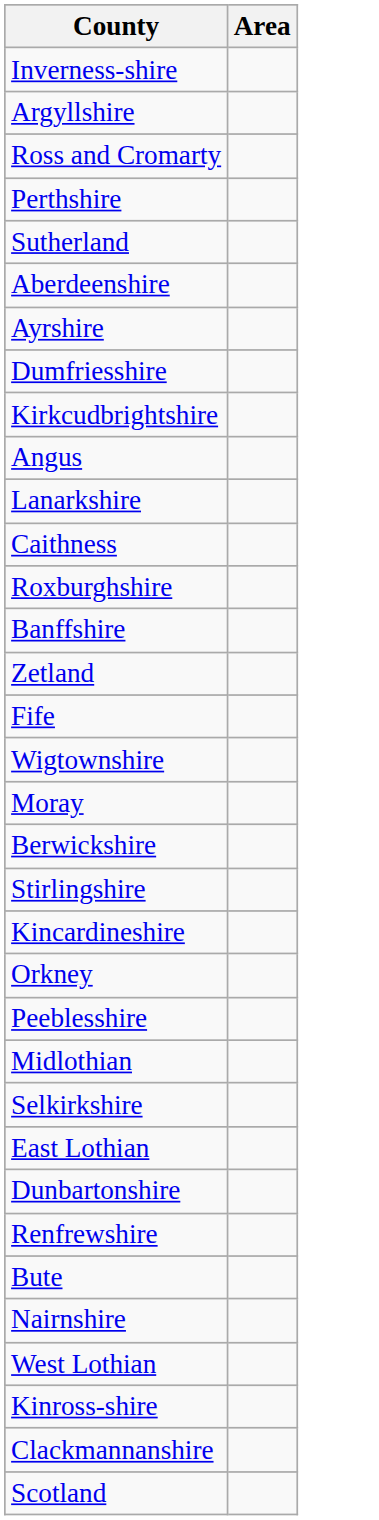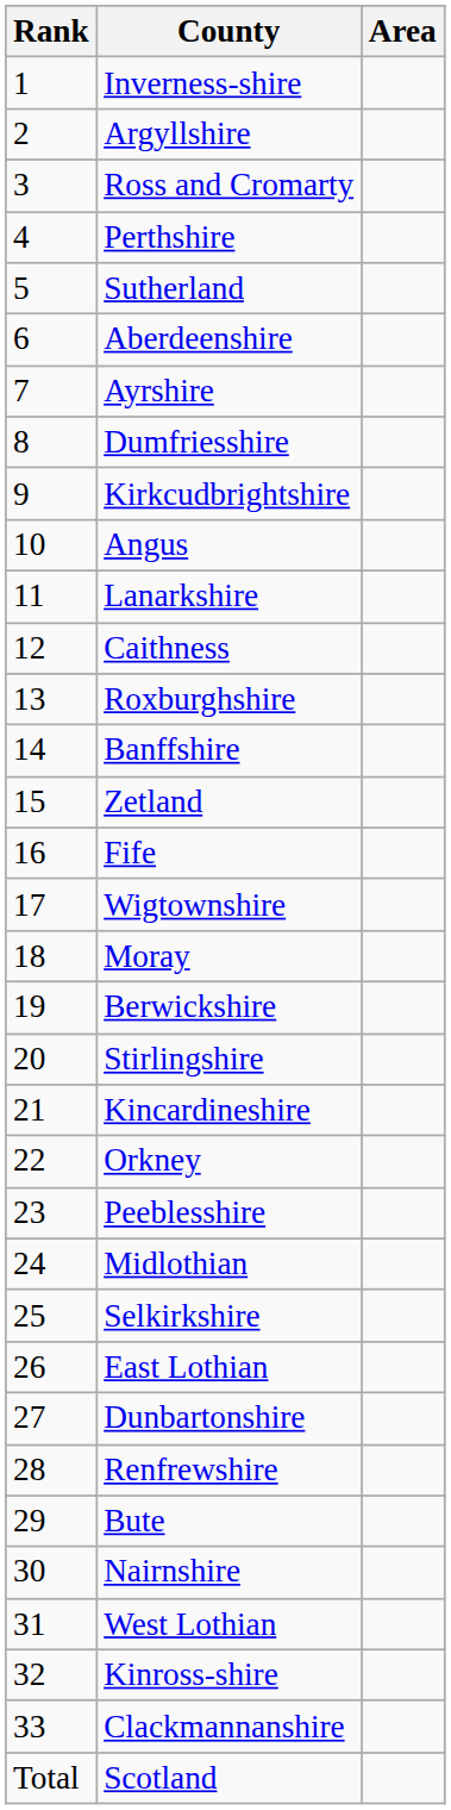 <table class="wikitable">
 <tr>
+<th>Rank</th>
 <th>County</th>
 <th>Area</th>
 </tr>
 <tr>
+<td>1</td>
 <td><a href='#'>Inverness-shire</a></td>
 <td></td>
 </tr>
 <tr>
+<td>2</td>
 <td><a href='#'>Argyllshire</a></td>
 <td></td>
 </tr>
 <tr>
+<td>3</td>
 <td><a href='#'>Ross and Cromarty</a></td>
 <td></td>
 </tr>
 <tr>
+<td>4</td>
 <td><a href='#'>Perthshire</a></td>
 <td></td>
 </tr>
 <tr>
+<td>5</td>
 <td><a href='#'>Sutherland</a></td>
 <td></td>
 </tr>
 <tr>
+<td>6</td>
 <td><a href='#'>Aberdeenshire</a></td>
 <td></td>
 </tr>
 <tr>
+<td>7</td>
 <td><a href='#'>Ayrshire</a></td>
 <td></td>
 </tr>
 <tr>
+<td>8</td>
 <td><a href='#'>Dumfriesshire</a></td>
 <td></td>
 </tr>
 <tr>
+<td>9</td>
 <td><a href='#'>Kirkcudbrightshire</a></td>
 <td></td>
 </tr>
 <tr>
+<td>10</td>
 <td><a href='#'>Angus</a></td>
 <td></td>
 </tr>
 <tr>
+<td>11</td>
 <td><a href='#'>Lanarkshire</a></td>
 <td></td>
 </tr>
 <tr>
+<td>12</td>
 <td><a href='#'>Caithness</a></td>
 <td></td>
 </tr>
 <tr>
+<td>13</td>
 <td><a href='#'>Roxburghshire</a></td>
 <td></td>
 </tr>
 <tr>
+<td>14</td>
 <td><a href='#'>Banffshire</a></td>
 <td></td>
 </tr>
 <tr>
+<td>15</td>
 <td><a href='#'>Zetland</a></td>
 <td></td>
 </tr>
 <tr>
+<td>16</td>
 <td><a href='#'>Fife</a></td>
 <td></td>
 </tr>
 <tr>
+<td>17</td>
 <td><a href='#'>Wigtownshire</a></td>
 <td></td>
 </tr>
 <tr>
+<td>18</td>
 <td><a href='#'>Moray</a></td>
 <td></td>
 </tr>
 <tr>
+<td>19</td>
 <td><a href='#'>Berwickshire</a></td>
 <td></td>
 </tr>
 <tr>
+<td>20</td>
 <td><a href='#'>Stirlingshire</a></td>
 <td></td>
 </tr>
 <tr>
+<td>21</td>
 <td><a href='#'>Kincardineshire</a></td>
 <td></td>
 </tr>
 <tr>
+<td>22</td>
 <td><a href='#'>Orkney</a></td>
 <td></td>
 </tr>
 <tr>
+<td>23</td>
 <td><a href='#'>Peeblesshire</a></td>
 <td></td>
 </tr>
 <tr>
+<td>24</td>
 <td><a href='#'>Midlothian</a></td>
 <td></td>
 </tr>
 <tr>
+<td>25</td>
 <td><a href='#'>Selkirkshire</a></td>
 <td></td>
 </tr>
 <tr>
+<td>26</td>
 <td><a href='#'>East Lothian</a></td>
 <td></td>
 </tr>
 <tr>
+<td>27</td>
 <td><a href='#'>Dunbartonshire</a></td>
 <td></td>
 </tr>
 <tr>
+<td>28</td>
 <td><a href='#'>Renfrewshire</a></td>
 <td></td>
 </tr>
 <tr>
+<td>29</td>
 <td><a href='#'>Bute</a></td>
 <td></td>
 </tr>
 <tr>
+<td>30</td>
 <td><a href='#'>Nairnshire</a></td>
 <td></td>
 </tr>
 <tr>
+<td>31</td>
 <td><a href='#'>West Lothian</a></td>
 <td></td>
 </tr>
 <tr>
+<td>32</td>
 <td><a href='#'>Kinross-shire</a></td>
 <td></td>
 </tr>
 <tr>
+<td>33</td>
 <td><a href='#'>Clackmannanshire</a></td>
 <td></td>
 </tr>
 <tr>
+<td>Total</td>
 <td><a href='#'>Scotland</a></td>
 <td align=right></td>
 </tr>
 </table>
